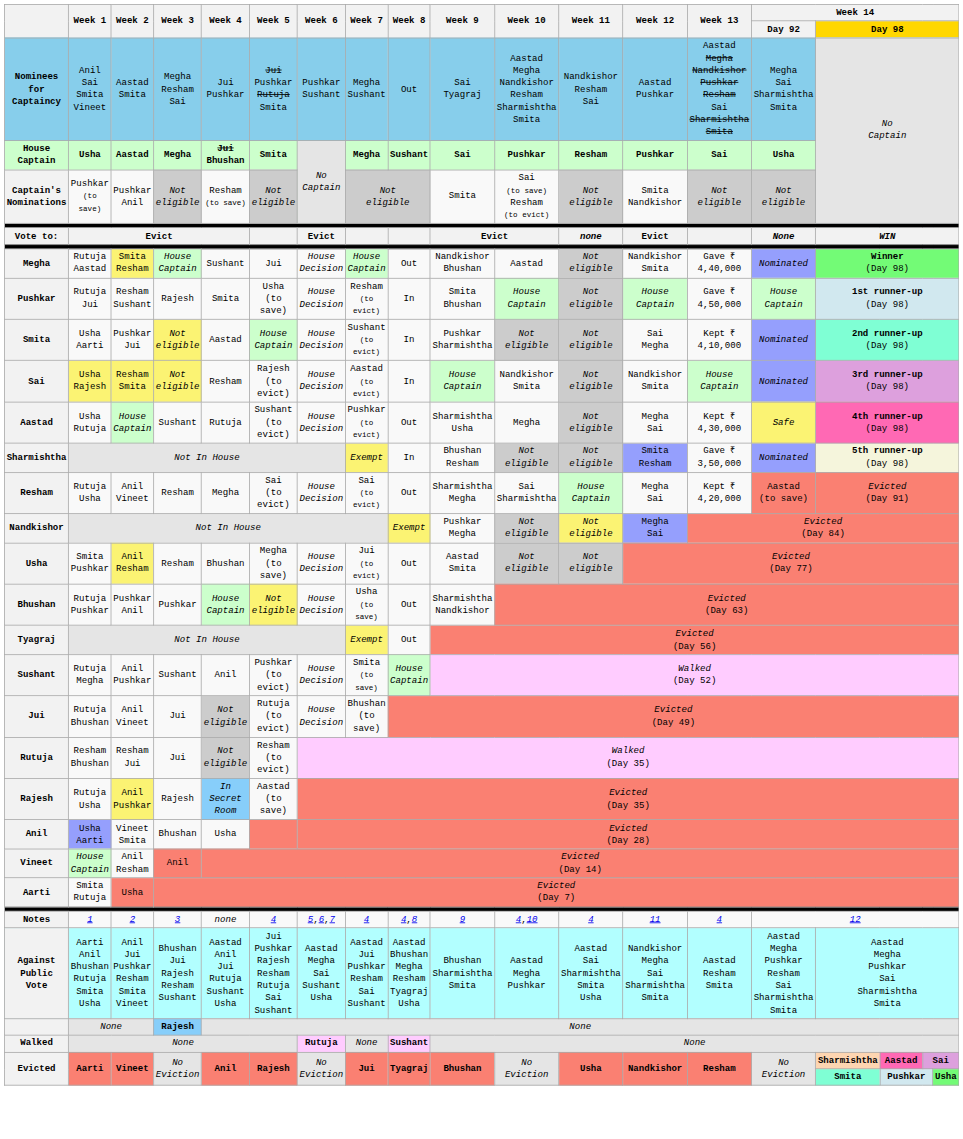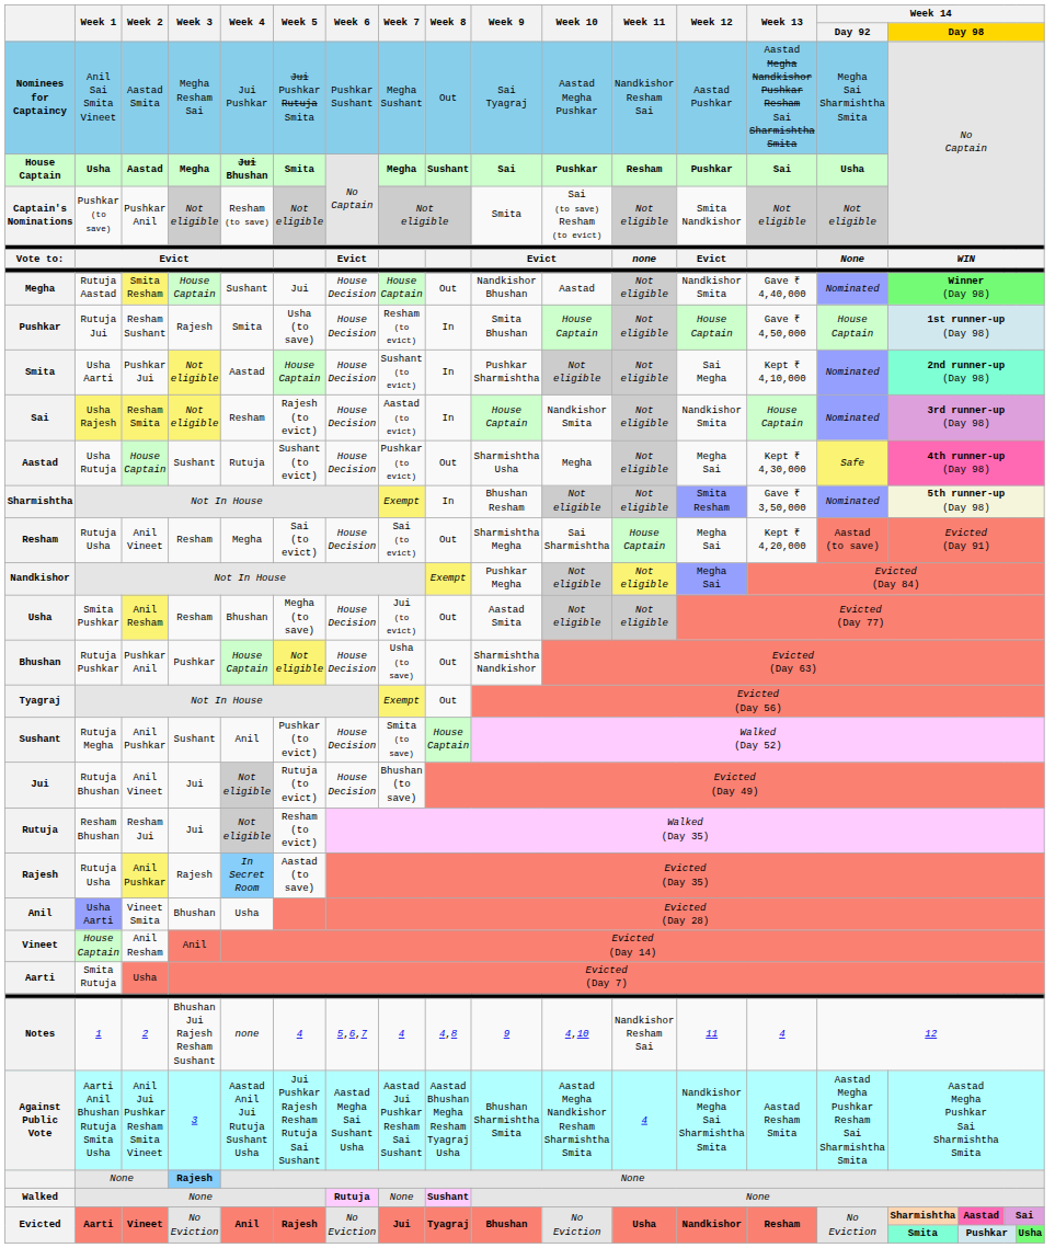 <table class="wikitable" style="text-align:center; width:100%; font-size:85%; line-height:15px;">
 <tr>
 <th rowspan=2 style="width: 6%;"></th>
 <th rowspan=2 style="width: 6%;">Week 1</th>
 <th rowspan=2 style="width: 6%;">Week 2</th>
 <th rowspan=2 style="width: 6%;">Week 3</th>
 <th rowspan=2 style="width: 6%;">Week 4</th>
 <th rowspan=2 style="width: 6%;">Week 5</th>
 <th rowspan=2 style="width: 6%;">Week 6</th>
 <th rowspan=2 style="width: 6%;">Week 7</th>
 <th rowspan=2 style="width: 6%;">Week 8</th>
 <th rowspan=2 style="width: 6%;">Week 9</th>
 <th rowspan=2 style="width: 6%;">Week 10</th>
 <th rowspan=2 style="width: 6%;">Week 11</th>
 <th rowspan=2 style="width: 6%;">Week 12</th>
 <th rowspan=2 style="width: 6%;">Week 13</th>
 <th colspan="5" style="width: 6%;">Week 14</th>
 </tr>
 <tr>
 <th>Day 92</th>
 <th colspan=4 style="background:#FFD700">Day 98</th>
 </tr>
 <tr style="background:#87CEEB;" |>
 <th style="background:#87CEEB;">Nominees for<br>Captaincy</th>
 <td>Anil<br>Sai<br>Smita<br>Vineet</td>
 <td>Aastad<br>Smita</td>
 <td>Megha<br>Resham<br>Sai</td>
 <td>Jui<br>Pushkar</td>
 <td><s>Jui</s><br>Pushkar<br><s>Rutuja</s><br>Smita</td>
 <td>Pushkar<br>Sushant</td>
 <td>Megha<br>Sushant</td>
 <td>Out</td>
 <td>Sai<br>Tyagraj</td>
-<td>Aastad<br>Megha<br>Nandkishor<br>Resham<br>Sharmishtha<br>Smita</td>
+<td>Aastad<br>Megha<br>Pushkar</td>
 <td>Nandkishor<br>Resham<br>Sai</td>
 <td>Aastad<br>Pushkar</td>
 <td>Aastad<br><s>Megha<br>Nandkishor<br>Pushkar<br>Resham</s><br>Sai<br><s>Sharmishtha<br>Smita</s></td>
 <td>Megha<br>Sai<br>Sharmishtha<br>Smita</td>
 <td style="background:#E5E5E5;" colspan=4 rowspan=3><em>No<br>Captain</em></td>
 </tr>
 <tr style="background:#cfc;">
 <th style="background:#cfc;">House<br>Captain</th>
 <td style="background:#cfc"><strong>Usha</strong></td>
 <td style="background:#cfc"><strong>Aastad</strong></td>
 <td style="background:#cfc"><strong>Megha</strong></td>
 <td><strong><s>Jui</s><br>Bhushan</strong></td>
 <td><strong>Smita</strong></td>
 <td style="background:#E5E5E5;" rowspan=2><em>No<br>Captain</em></td>
 <td style="background:#cfc"><strong>Megha</strong></td>
 <td style="background:#cfc"><strong>Sushant</strong></td>
 <td style="background:#cfc"><strong>Sai</strong></td>
 <td style="background:#cfc"><strong>Pushkar</strong></td>
 <td style="background:#cfc"><strong>Resham</strong></td>
 <td style="background:#cfc"><strong>Pushkar</strong></td>
 <td style="background:#cfc"><strong>Sai</strong></td>
 <td style="background:#cfc"><strong>Usha</strong></td>
 </tr>
 <tr>
 <th>Captain's<br>Nominations</th>
 <td>Pushkar<br><small>(to save)</small></td>
 <td>Pushkar<br>Anil</td>
 <td style="background:#ccc;"><em>Not<br>eligible</em></td>
 <td>Resham<br><small>(to save)</small></td>
 <td style="background:#ccc;"><em>Not<br>eligible</em></td>
 <td style="background:#ccc;" colspan=2><em>Not<br>eligible</em></td>
 <td>Smita</td>
 <td>Sai<br><small>(to save)</small><br>Resham<br><small>(to evict)</small></td>
 <td style="background:#ccc;"><em>Not<br>eligible</em></td>
 <td>Smita<br>Nandkishor</td>
 <td style="background:#ccc;"><em>Not<br>eligible</em></td>
 <td style="background:#ccc;"><em>Not<br>eligible</em></td>
 </tr>
 <tr>
 <th colspan="19" style="background:#000;"></th>
 </tr>
 <tr>
 <th>Vote to:</th>
 <th colspan="4">Evict</th>
 <th></th>
 <th>Evict</th>
 <th></th>
 <th></th>
 <th colspan="2">Evict</th>
 <th><em>none</em></th>
 <th>Evict</th>
 <th></th>
 <th><em>None</em></th>
 <th colspan="4"><em>WIN</em></th>
 </tr>
 <tr>
 <th colspan="19" style="background:#000;"></th>
 </tr>
 <tr>
 <th>Megha</th>
 <td>Rutuja<br>Aastad</td>
 <td style="background:#FBF373;">Smita<br>Resham</td>
 <td style="background:#cfc;"><em>House<br>Captain</em></td>
 <td>Sushant</td>
 <td>Jui<br></td>
 <td><em>House<br>Decision</em></td>
 <td style="background:#cfc;"><em>House<br>Captain</em></td>
 <td>Out</td>
 <td>Nandkishor<br>Bhushan</td>
 <td>Aastad</td>
 <td style="background:#ccc;"><em>Not<br>eligible</em></td>
 <td>Nandkishor<br>Smita</td>
 <td>Gave ₹ 4,40,000</td>
 <td style="background:#959FFD;"><em>Nominated</em></td>
 <td colspan="4" style="background:#73FB76;"><strong>Winner</strong><br>(Day 98)</td>
 </tr>
 <tr>
 <th>Pushkar</th>
 <td>Rutuja<br>Jui</td>
 <td>Resham<br>Sushant</td>
 <td>Rajesh</td>
 <td>Smita</td>
 <td>Usha<br>(to save)</td>
 <td><em>House<br>Decision</em></td>
 <td>Resham<br><small>(to evict)</small></td>
 <td>In</td>
 <td>Smita<br>Bhushan</td>
 <td style="background:#cfc;"><em>House<br>Captain</em></td>
 <td style="background:#ccc;"><em>Not<br>eligible</em></td>
 <td style="background:#cfc;"><em>House<br>Captain</em></td>
 <td>Gave ₹ 4,50,000</td>
 <td style="background:#cfc;"><em>House<br>Captain</em></td>
 <td colspan="4" style="background:#D1E8EF;"><strong>1st runner-up</strong><br>(Day 98)</td>
 </tr>
 <tr>
 <th>Smita</th>
 <td>Usha<br>Aarti</td>
 <td>Pushkar<br>Jui</td>
 <td style="background:#FBF373;"><em>Not<br>eligible</em></td>
 <td>Aastad</td>
 <td style="background:#cfc;"><em>House<br>Captain</em></td>
 <td><em>House<br>Decision</em></td>
 <td>Sushant<br><small>(to evict)</small></td>
 <td>In</td>
 <td>Pushkar<br>Sharmishtha</td>
 <td style="background:#ccc;"><em>Not<br>eligible</em></td>
 <td style="background:#ccc;"><em>Not<br>eligible</em></td>
 <td>Sai<br>Megha</td>
 <td>Kept ₹ 4,10,000</td>
 <td style="background:#959FFD;"><em>Nominated</em></td>
 <td colspan="4" style="background:#7FFFD4;"><strong>2nd runner-up</strong><br>(Day 98)</td>
 </tr>
 <tr>
 <th>Sai</th>
 <td style="background:#FBF373;">Usha<br>Rajesh</td>
 <td style="background:#FBF373;">Resham<br>Smita</td>
 <td style="background:#FBF373;"><em>Not<br>eligible</em></td>
 <td>Resham</td>
 <td>Rajesh<br>(to evict)</td>
 <td><em>House<br>Decision</em></td>
 <td>Aastad<br><small>(to evict)</small></td>
 <td>In</td>
 <td style="background:#cfc;"><em>House<br>Captain</em></td>
 <td>Nandkishor<br>Smita</td>
 <td style="background:#ccc;"><em>Not<br>eligible</em></td>
 <td>Nandkishor<br>Smita</td>
 <td style="background:#cfc;"><em>House<br>Captain</em></td>
 <td style="background:#959FFD;"><em>Nominated</em></td>
 <td colspan="4" style="background:#DDA0DD;"><strong>3rd runner-up</strong><br>(Day 98)</td>
 </tr>
 <tr>
 <th>Aastad</th>
 <td>Usha<br>Rutuja</td>
 <td style="background:#cfc;"><em>House<br>Captain</em></td>
 <td>Sushant</td>
 <td>Rutuja</td>
 <td>Sushant<br>(to evict)</td>
 <td><em>House<br>Decision</em></td>
 <td>Pushkar<br><small>(to evict)</small></td>
 <td>Out</td>
 <td>Sharmishtha<br>Usha</td>
 <td>Megha</td>
 <td style="background:#ccc;"><em>Not<br>eligible</em></td>
 <td>Megha<br>Sai</td>
 <td>Kept ₹ 4,30,000</td>
 <td style="background:#FBF373;"><em>Safe</em></td>
 <td colspan="4" style="background:#FF69B4;"><strong>4th runner-up</strong><br>(Day 98)</td>
 </tr>
 <tr>
 <th>Sharmishtha</th>
 <td colspan="6" style="background:#E5E5E5;"><em>Not In House</em></td>
 <td style="background:#FBF373;"><em>Exempt</em></td>
 <td>In</td>
 <td>Bhushan<br>Resham</td>
 <td style="background:#ccc;"><em>Not<br>eligible</em></td>
 <td style="background:#ccc;"><em>Not<br>eligible</em></td>
 <td style="background:#959FFD;">Smita<br>Resham</td>
 <td>Gave ₹ 3,50,000</td>
 <td style="background:#959FFD;"><em>Nominated</em></td>
 <td colspan="4" style="background:#F5F5DC;"><strong>5th runner-up</strong><br>(Day 98)</td>
 </tr>
 <tr>
 <th>Resham</th>
 <td>Rutuja<br>Usha</td>
 <td>Anil<br>Vineet</td>
 <td>Resham</td>
 <td>Megha</td>
 <td>Sai<br>(to evict)</td>
 <td><em>House<br>Decision</em></td>
 <td>Sai<br><small>(to evict)</small></td>
 <td>Out</td>
 <td>Sharmishtha<br>Megha</td>
 <td>Sai<br>Sharmishtha</td>
 <td style="background:#cfc;"><em>House<br>Captain</em></td>
 <td>Megha<br>Sai</td>
 <td>Kept ₹ 4,20,000</td>
 <td style="background:salmon;">Aastad<br>(to save)</td>
 <td colspan="4" style="background:salmon;"><em>Evicted</em><br>(Day 91)</td>
 </tr>
 <tr>
 <th>Nandkishor</th>
 <td colspan="7" style="background:#E5E5E5;"><em>Not In House</em></td>
 <td style="background:#FBF373;"><em>Exempt</em></td>
 <td>Pushkar<br>Megha</td>
 <td style="background:#ccc;"><em>Not<br>eligible</em></td>
 <td style="background:#FBF373;"><em>Not<br>eligible</em></td>
 <td style="background:#959FFD;">Megha<br>Sai</td>
 <td colspan="6" style="background:salmon;"><em>Evicted</em><br>(Day 84)</td>
 </tr>
 <tr>
 <th>Usha</th>
 <td>Smita<br>Pushkar</td>
 <td style="background:#FBF373;">Anil<br>Resham</td>
 <td>Resham</td>
 <td>Bhushan</td>
 <td>Megha<br>(to save)</td>
 <td><em>House<br>Decision</em></td>
 <td>Jui<br><small>(to evict)</small></td>
 <td>Out</td>
 <td>Aastad<br>Smita</td>
 <td style="background:#ccc;"><em>Not<br>eligible</em></td>
 <td style="background:#ccc;"><em>Not<br>eligible</em></td>
 <td colspan="7" style="background:salmon;"><em>Evicted</em><br>(Day 77)</td>
 </tr>
 <tr>
 <th>Bhushan</th>
 <td>Rutuja<br>Pushkar</td>
 <td>Pushkar<br>Anil</td>
 <td>Pushkar</td>
 <td style="background:#cfc;"><em>House<br>Captain</em></td>
 <td style="background:#FBF373;"><em>Not<br>eligible</em></td>
 <td><em>House<br>Decision</em></td>
 <td>Usha<br><small>(to save)</small></td>
 <td>Out</td>
 <td>Sharmishtha<br>Nandkishor</td>
 <td colspan="9" style="background:salmon;"><em>Evicted</em><br>(Day 63)</td>
 </tr>
 <tr>
 <th>Tyagraj</th>
 <td colspan="6" style="background:#E5E5E5;"><em>Not In House</em></td>
 <td style="background:#FBF373;"><em>Exempt</em></td>
 <td>Out</td>
 <td colspan="10" style="background:salmon;"><em>Evicted</em><br>(Day 56)</td>
 </tr>
 <tr>
 <th>Sushant</th>
 <td>Rutuja<br>Megha</td>
 <td>Anil<br>Pushkar</td>
 <td>Sushant</td>
 <td>Anil</td>
 <td>Pushkar<br>(to evict)</td>
 <td><em>House<br>Decision</em></td>
 <td>Smita<br><small>(to save)</small></td>
 <td style="background:#cfc;"><em>House<br>Captain</em></td>
 <td colspan="10" style="background:#FFCCFF"><em>Walked</em><br>(Day 52)</td>
 </tr>
 <tr>
 <th>Jui</th>
 <td>Rutuja<br>Bhushan</td>
 <td>Anil<br>Vineet</td>
 <td>Jui</td>
 <td style="background:#ccc;"><em>Not<br>eligible</em></td>
 <td>Rutuja<br>(to evict)</td>
 <td><em>House<br>Decision</em></td>
 <td>Bhushan<br>(to save)</td>
 <td colspan="13" style="background:salmon;"><em>Evicted</em><br>(Day 49)</td>
 </tr>
 <tr>
 <th>Rutuja</th>
 <td>Resham<br>Bhushan</td>
 <td>Resham<br>Jui</td>
 <td>Jui</td>
 <td style="background:#ccc;"><em>Not<br>eligible</em></td>
 <td>Resham<br>(to evict)</td>
 <td colspan="13" style="background:#FFCCFF"><em>Walked</em><br>(Day 35)</td>
 </tr>
 <tr>
 <th>Rajesh</th>
 <td>Rutuja<br>Usha</td>
 <td style="background:#FBF373;">Anil<br>Pushkar</td>
 <td>Rajesh</td>
 <td style="background:#87CEFA;"><em>In Secret<br>Room</em></td>
 <td>Aastad<br>(to save)</td>
 <td colspan="13" style="background:salmon;"><em>Evicted</em><br>(Day 35)</td>
 </tr>
 <tr>
 <th>Anil</th>
 <td style="background:#959FFD;">Usha<br>Aarti</td>
 <td>Vineet<br>Smita</td>
 <td>Bhushan</td>
 <td>Usha</td>
 <td style="background:salmon;"></td>
 <td colspan="13" style="background:salmon;"><em>Evicted</em><br>(Day 28)</td>
 </tr>
 <tr>
 <th>Vineet</th>
 <td style="background:#cfc;"><em>House<br>Captain</em></td>
 <td>Anil<br>Resham</td>
 <td style="background:salmon;">Anil<br></td>
 <td colspan="15" style="background:salmon;"><em>Evicted</em><br>(Day 14)</td>
 </tr>
 <tr>
 <th>Aarti</th>
 <td>Smita<br>Rutuja</td>
 <td style="background:salmon;">Usha<br></td>
 <td colspan="16" style="background:salmon;"><em>Evicted</em><br>(Day 7)</td>
 </tr>
 <tr>
 <th colspan="19" style="background:#000;"></th>
 </tr>
 <tr>
 <th>Notes</th>
 <td><em><a href='#'>1</a></em></td>
 <td><em><a href='#'>2</a></em></td>
-<td><em><a href='#'>3</a></em></td>
+<td>Bhushan<br>Jui<br>Rajesh<br>Resham<br>Sushant</td>
 <td><em>none</em></td>
 <td><em><a href='#'>4</a></em></td>
 <td><em><a href='#'>5</a></em>,<em><a href='#'>6</a></em>,<em><a href='#'>7</a></em></td>
 <td><em><a href='#'>4</a></em></td>
 <td><em><a href='#'>4</a></em>,<em><a href='#'>8</a></em></td>
 <td><em><a href='#'>9</a></em></td>
 <td><em><a href='#'>4</a></em>,<em><a href='#'>10</a></em></td>
-<td><em><a href='#'>4</a></em></td>
+<td>Nandkishor<br>Resham<br>Sai</td>
 <td><em><a href='#'>11</a></em></td>
 <td><em><a href='#'>4</a></em></td>
 <td colspan="5"><em><a href='#'>12</a></em></td>
 </tr>
 <tr style="background:#B2FFFF;">
 <th>Against<br>Public<br>Vote</th>
 <td>Aarti<br>Anil<br>Bhushan<br>Rutuja<br>Smita<br>Usha</td>
 <td>Anil<br>Jui<br>Pushkar<br>Resham<br>Smita<br>Vineet</td>
-<td>Bhushan<br>Jui<br>Rajesh<br>Resham<br>Sushant</td>
+<td><em><a href='#'>3</a></em></td>
 <td>Aastad<br>Anil<br>Jui<br>Rutuja<br>Sushant<br>Usha</td>
 <td>Jui<br>Pushkar<br>Rajesh<br>Resham<br>Rutuja<br>Sai<br>Sushant</td>
 <td>Aastad<br>Megha<br>Sai<br>Sushant<br>Usha</td>
 <td>Aastad<br>Jui<br>Pushkar<br>Resham<br>Sai<br>Sushant</td>
 <td>Aastad<br>Bhushan<br>Megha<br>Resham<br>Tyagraj<br>Usha</td>
 <td>Bhushan<br>Sharmishtha<br>Smita</td>
-<td>Aastad<br>Megha<br>Pushkar</td>
-<td>Aastad<br>Sai<br>Sharmishtha<br>Smita<br>Usha</td>
+<td>Aastad<br>Megha<br>Nandkishor<br>Resham<br>Sharmishtha<br>Smita</td>
+<td><em><a href='#'>4</a></em></td>
 <td>Nandkishor<br>Megha<br>Sai<br>Sharmishtha<br>Smita</td>
 <td>Aastad<br>Resham<br>Smita</td>
 <td>Aastad<br>Megha<br>Pushkar<br>Resham<br>Sai<br>Sharmishtha<br>Smita</td>
 <td colspan="4">Aastad<br>Megha<br>Pushkar<br>Sai<br>Sharmishtha<br>Smita</td>
 </tr>
 <tr>
 <th></th>
 <td colspan="2" style="background:#E5E5E5;"><em>None</em></td>
 <td style="background:#87CEFA;"><strong>Rajesh</strong></td>
 <td colspan="16" style="background:#E5E5E5;"><em>None</em></td>
 </tr>
 <tr>
 <th>Walked</th>
 <td colspan="5" style="background:#E5E5E5;"><em>None</em></td>
 <td style="background:#FFCCFF"><strong>Rutuja</strong></td>
 <td style="background:#E5E5E5;"><em>None</em></td>
 <td style="background:#FFCCFF"><strong>Sushant</strong></td>
 <td colspan="10" style="background:#E5E5E5;"><em>None</em></td>
 </tr>
 <tr>
 <th rowspan="2">Evicted</th>
 <td rowspan="2" style="background:salmon;"><strong>Aarti</strong></td>
 <td rowspan="2" style="background:salmon;"><strong>Vineet</strong></td>
 <td rowspan="2" style="background:#E5E5E5;"><em>No<br>Eviction</em></td>
 <td rowspan="2" style="background:salmon;"><strong>Anil</strong></td>
 <td rowspan="2" style="background:salmon;"><strong>Rajesh</strong></td>
 <td rowspan="2" style="background:#E5E5E5;"><em>No<br>Eviction</em></td>
 <td rowspan="2" style="background:salmon;"><strong>Jui</strong></td>
 <td rowspan="2" style="background:salmon;"><strong>Tyagraj</strong></td>
 <td rowspan="2" style="background:salmon;"><strong>Bhushan</strong></td>
 <td rowspan="2" style="background:#E5E5E5;"><em>No<br>Eviction</em></td>
 <td rowspan="2" style="background:salmon;"><strong>Usha</strong></td>
 <td rowspan="2" style="background:salmon;"><strong>Nandkishor</strong></td>
 <td rowspan="2" style="background:salmon;"><strong>Resham</strong></td>
 <td rowspan="2" style="background:#E5E5E5;"><em>No<br>Eviction</em></td>
 <td style="background:#FDD5B1;"><strong>Sharmishtha</strong></td>
 <td style="background:#FF69B4;"><strong>Aastad</strong></td>
 <td colspan="2" style="background:#DDA0DD;"><strong>Sai</strong></td>
 </tr>
 <tr>
 <td style="background:#7FFFD4;"><strong>Smita</strong></td>
 <td colspan="2" style="background:#D1E8EF;"><strong>Pushkar</strong></td>
 <td colspan="2" style="background:#73FB76;"><strong>Usha </strong></td>
 </tr>
 </table>
